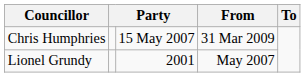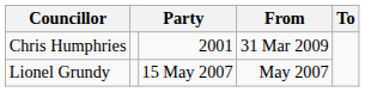 <table class=wikitable>
 <tr>
 <th>Councillor</th>
 <th colspan=2>Party</th>
 <th>From</th>
 <th>To</th>
 </tr>
 <tr>
 <td>Chris Humphries</td>
 <td></td>
-<td align=right>15 May 2007</td>
+<td align=right>2001</td>
 <td align=right>31 Mar 2009</td>
 </tr>
 <tr>
 <td>Lionel Grundy</td>
 <td></td>
-<td align=right>2001</td>
+<td align=right>15 May 2007</td>
 <td align=right>May 2007</td>
 </tr>
 </table>
